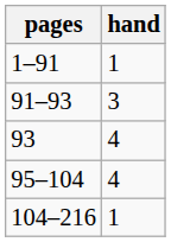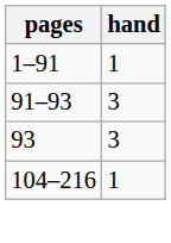 <table class="wikitable">
 <tr>
 <th>pages</th>
 <th>hand</th>
 </tr>
 <tr>
 <td>1–91</td>
 <td>1</td>
 </tr>
 <tr>
 <td>91–93</td>
 <td>3</td>
 </tr>
 <tr>
 <td>93</td>
-<td>4</td>
-</tr>
-<tr>
-<td>95–104</td>
-<td>4</td>
+<td>3</td>
 </tr>
 <tr>
 <td>104–216</td>
 <td>1</td>
 </tr>
 </table>
